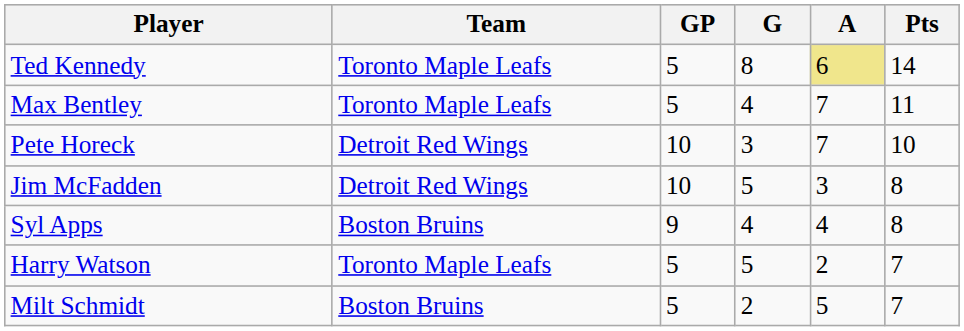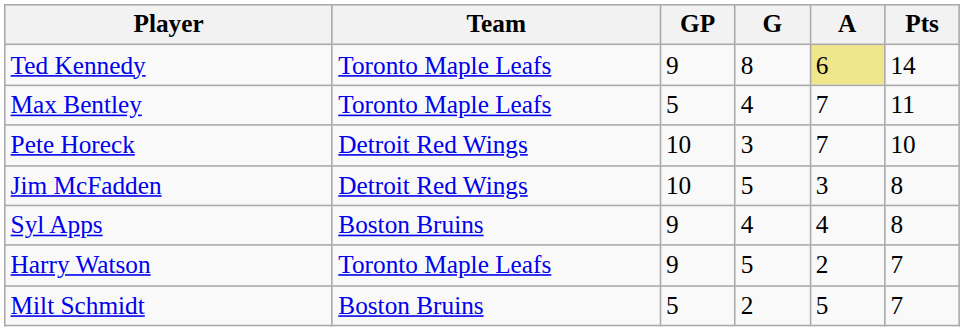 <table class="wikitable">
 <tr>
 <th width="200">Player</th>
 <th width="200">Team</th>
 <th width="40">GP</th>
 <th width="40">G</th>
 <th width="40">A</th>
 <th width="40">Pts</th>
 </tr>
 <tr>
 <td align=left><a href='#'>Ted Kennedy</a></td>
 <td align=left><a href='#'>Toronto Maple Leafs</a></td>
-<td>5</td>
+<td>9</td>
 <td>8</td>
 <td style="background: khaki;">6</td>
 <td>14</td>
 </tr>
 <tr>
 <td align=left><a href='#'>Max Bentley</a></td>
 <td align=left><a href='#'>Toronto Maple Leafs</a></td>
 <td>5</td>
 <td>4</td>
 <td>7</td>
 <td>11</td>
 </tr>
 <tr>
 <td align=left><a href='#'>Pete Horeck</a></td>
 <td align=left><a href='#'>Detroit Red Wings</a></td>
 <td>10</td>
 <td>3</td>
 <td>7</td>
 <td>10</td>
 </tr>
 <tr>
 <td align=left><a href='#'>Jim McFadden</a></td>
 <td align=left><a href='#'>Detroit Red Wings</a></td>
 <td>10</td>
 <td>5</td>
 <td>3</td>
 <td>8</td>
 </tr>
 <tr>
 <td align=left><a href='#'>Syl Apps</a></td>
 <td align=left><a href='#'>Boston Bruins</a></td>
 <td>9</td>
 <td>4</td>
 <td>4</td>
 <td>8</td>
 </tr>
 <tr>
 <td align=left><a href='#'>Harry Watson</a></td>
 <td align=left><a href='#'>Toronto Maple Leafs</a></td>
-<td>5</td>
+<td>9</td>
 <td>5</td>
 <td>2</td>
 <td>7</td>
 </tr>
 <tr>
 <td align=left><a href='#'>Milt Schmidt</a></td>
 <td align=left><a href='#'>Boston Bruins</a></td>
 <td>5</td>
 <td>2</td>
 <td>5</td>
 <td>7</td>
 </tr>
 </table>
